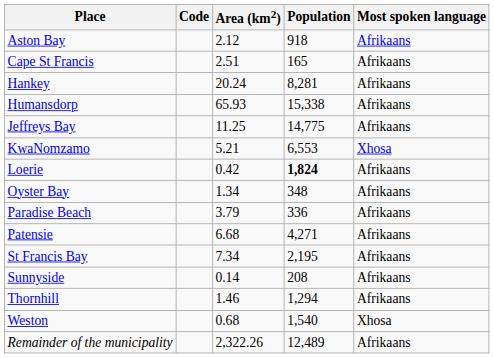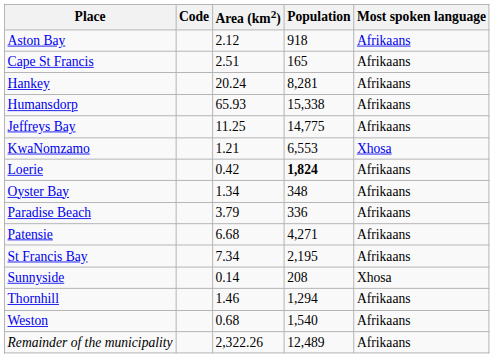 <table class="wikitable sortable">
 <tr>
 <th>Place</th>
 <th>Code</th>
 <th>Area (km<sup>2</sup>)</th>
 <th>Population</th>
 <th>Most spoken language</th>
 </tr>
 <tr>
 <td><a href='#'>Aston Bay</a></td>
 <td></td>
 <td>2.12</td>
 <td>918</td>
 <td><a href='#'>Afrikaans</a></td>
 </tr>
 <tr>
 <td><a href='#'>Cape St Francis</a></td>
 <td></td>
 <td>2.51</td>
 <td>165</td>
 <td>Afrikaans</td>
 </tr>
 <tr>
 <td><a href='#'>Hankey</a></td>
 <td></td>
 <td>20.24</td>
 <td>8,281</td>
 <td>Afrikaans</td>
 </tr>
 <tr>
 <td><a href='#'>Humansdorp</a></td>
 <td></td>
 <td>65.93</td>
 <td>15,338</td>
 <td>Afrikaans</td>
 </tr>
 <tr>
 <td><a href='#'>Jeffreys Bay</a></td>
 <td></td>
 <td>11.25</td>
 <td>14,775</td>
 <td>Afrikaans</td>
 </tr>
 <tr>
 <td><a href='#'>KwaNomzamo</a></td>
 <td></td>
-<td>5.21</td>
+<td>1.21</td>
 <td>6,553</td>
 <td><a href='#'>Xhosa</a></td>
 </tr>
 <tr>
 <td><a href='#'>Loerie</a></td>
 <td></td>
 <td>0.42</td>
 <td><strong>1,824</strong></td>
 <td>Afrikaans</td>
 </tr>
 <tr>
 <td><a href='#'>Oyster Bay</a></td>
 <td></td>
 <td>1.34</td>
 <td>348</td>
 <td>Afrikaans</td>
 </tr>
 <tr>
 <td><a href='#'>Paradise Beach</a></td>
 <td></td>
 <td>3.79</td>
 <td>336</td>
 <td>Afrikaans</td>
 </tr>
 <tr>
 <td><a href='#'>Patensie</a></td>
 <td></td>
 <td>6.68</td>
 <td>4,271</td>
 <td>Afrikaans</td>
 </tr>
 <tr>
 <td><a href='#'>St Francis Bay</a></td>
 <td></td>
 <td>7.34</td>
 <td>2,195</td>
 <td>Afrikaans</td>
 </tr>
 <tr>
 <td><a href='#'>Sunnyside</a></td>
 <td></td>
 <td>0.14</td>
 <td>208</td>
-<td>Afrikaans</td>
+<td>Xhosa</td>
 </tr>
 <tr>
 <td><a href='#'>Thornhill</a></td>
 <td></td>
 <td>1.46</td>
 <td>1,294</td>
 <td>Afrikaans</td>
 </tr>
 <tr>
 <td><a href='#'>Weston</a></td>
 <td></td>
 <td>0.68</td>
 <td>1,540</td>
-<td>Xhosa</td>
+<td>Afrikaans</td>
 </tr>
 <tr>
 <td><em>Remainder of the municipality</em></td>
 <td></td>
 <td>2,322.26</td>
 <td>12,489</td>
 <td>Afrikaans</td>
 </tr>
 </table>
